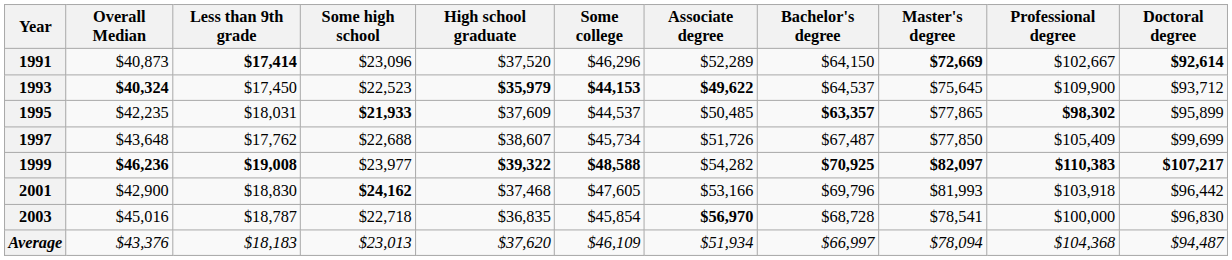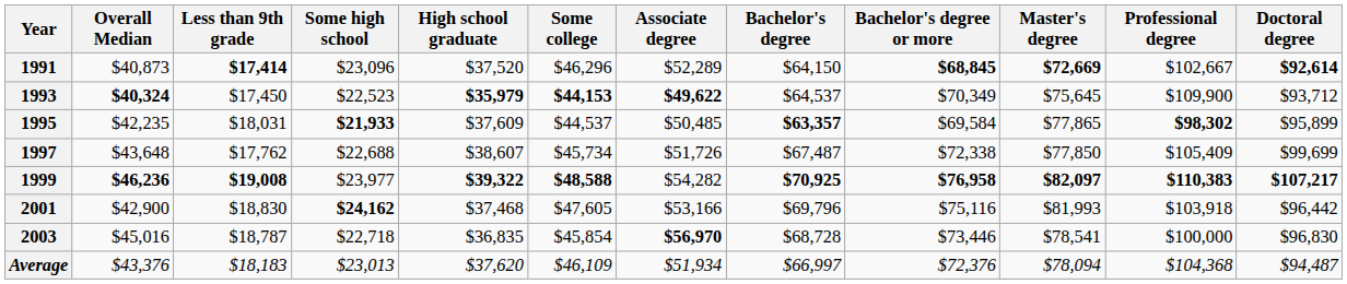 <table class="wikitable" style="text-align:right; margin-right:4em">
 <tr>
 <th>Year</th>
 <th>Overall Median</th>
 <th>Less than 9th grade</th>
 <th>Some high school</th>
 <th>High school graduate</th>
 <th>Some college</th>
 <th>Associate degree</th>
 <th>Bachelor's degree</th>
+<th>Bachelor's degree or more</th>
 <th>Master's degree</th>
 <th>Professional degree</th>
 <th>Doctoral degree</th>
 </tr>
 <tr>
 <th>1991</th>
 <td>$40,873</td>
 <td><strong>$17,414</strong></td>
 <td>$23,096</td>
 <td>$37,520</td>
 <td>$46,296</td>
 <td>$52,289</td>
 <td>$64,150</td>
+<td><strong>$68,845</strong></td>
 <td><strong>$72,669</strong></td>
 <td>$102,667</td>
 <td><strong>$92,614</strong></td>
 </tr>
 <tr>
 <th>1993</th>
 <td><strong>$40,324</strong></td>
 <td>$17,450</td>
 <td>$22,523</td>
 <td><strong>$35,979</strong></td>
 <td><strong>$44,153</strong></td>
 <td><strong>$49,622</strong></td>
 <td>$64,537</td>
+<td>$70,349</td>
 <td>$75,645</td>
 <td>$109,900</td>
 <td>$93,712</td>
 </tr>
 <tr>
 <th>1995</th>
 <td>$42,235</td>
 <td>$18,031</td>
 <td><strong>$21,933</strong></td>
 <td>$37,609</td>
 <td>$44,537</td>
 <td>$50,485</td>
 <td><strong>$63,357</strong></td>
+<td>$69,584</td>
 <td>$77,865</td>
 <td><strong>$98,302</strong></td>
 <td>$95,899</td>
 </tr>
 <tr>
 <th>1997</th>
 <td>$43,648</td>
 <td>$17,762</td>
 <td>$22,688</td>
 <td>$38,607</td>
 <td>$45,734</td>
 <td>$51,726</td>
 <td>$67,487</td>
+<td>$72,338</td>
 <td>$77,850</td>
 <td>$105,409</td>
 <td>$99,699</td>
 </tr>
 <tr>
 <th>1999</th>
 <td><strong>$46,236</strong></td>
 <td><strong>$19,008</strong></td>
 <td>$23,977</td>
 <td><strong>$39,322</strong></td>
 <td><strong>$48,588</strong></td>
 <td>$54,282</td>
 <td><strong>$70,925</strong></td>
+<td><strong>$76,958</strong></td>
 <td><strong>$82,097</strong></td>
 <td><strong>$110,383</strong></td>
 <td><strong>$107,217</strong></td>
 </tr>
 <tr>
 <th>2001</th>
 <td>$42,900</td>
 <td>$18,830</td>
 <td><strong>$24,162</strong></td>
 <td>$37,468</td>
 <td>$47,605</td>
 <td>$53,166</td>
 <td>$69,796</td>
+<td>$75,116</td>
 <td>$81,993</td>
 <td>$103,918</td>
 <td>$96,442</td>
 </tr>
 <tr>
 <th>2003</th>
 <td>$45,016</td>
 <td>$18,787</td>
 <td>$22,718</td>
 <td>$36,835</td>
 <td>$45,854</td>
 <td><strong>$56,970</strong></td>
 <td>$68,728</td>
+<td>$73,446</td>
 <td>$78,541</td>
 <td>$100,000</td>
 <td>$96,830</td>
 </tr>
 <tr>
 <th><em>Average</em></th>
 <td><em>$43,376</em></td>
 <td><em>$18,183</em></td>
 <td><em>$23,013</em></td>
 <td><em>$37,620</em></td>
 <td><em>$46,109</em></td>
 <td><em>$51,934</em></td>
 <td><em>$66,997</em></td>
+<td><em>$72,376</em></td>
 <td><em>$78,094</em></td>
 <td><em>$104,368</em></td>
 <td><em>$94,487</em></td>
 </tr>
 </table>
